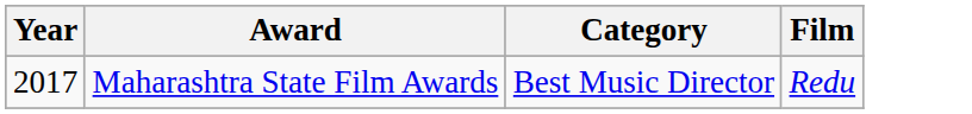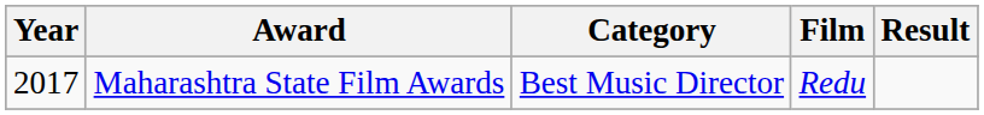 <table class="wikitable">
 <tr>
 <th>Year</th>
 <th>Award</th>
 <th>Category</th>
 <th>Film</th>
+<th>Result</th>
 </tr>
 <tr>
 <td>2017</td>
 <td><a href='#'>Maharashtra State Film Awards</a></td>
 <td><a href='#'>Best Music Director</a></td>
 <td><em><a href='#'>Redu</a></em></td>
+<td></td>
 </tr>
 </table>
